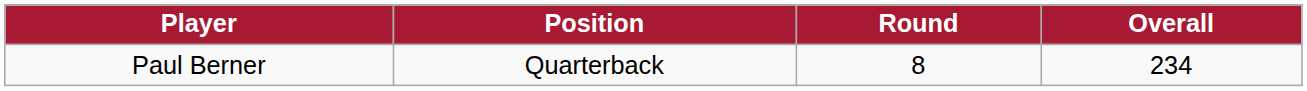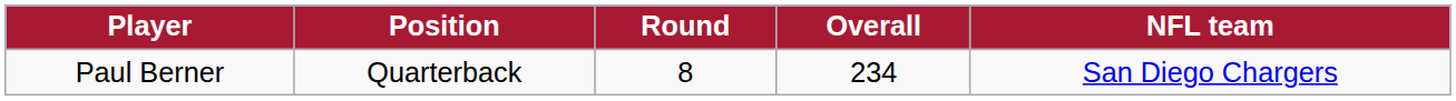 <table class="wikitable" width="65%">
 <tr align="center"  style="background:#A81933;color:#FFFFFF;">
 <td><strong>Player</strong></td>
 <td><strong>Position</strong></td>
 <td><strong>Round</strong></td>
 <td><strong>Overall</strong></td>
+<td><strong>NFL team</strong></td>
 </tr>
 <tr align="center" bgcolor="">
 <td>Paul Berner</td>
 <td>Quarterback</td>
 <td>8</td>
 <td>234</td>
+<td><a href='#'>San Diego Chargers</a></td>
 </tr>
 </table>
